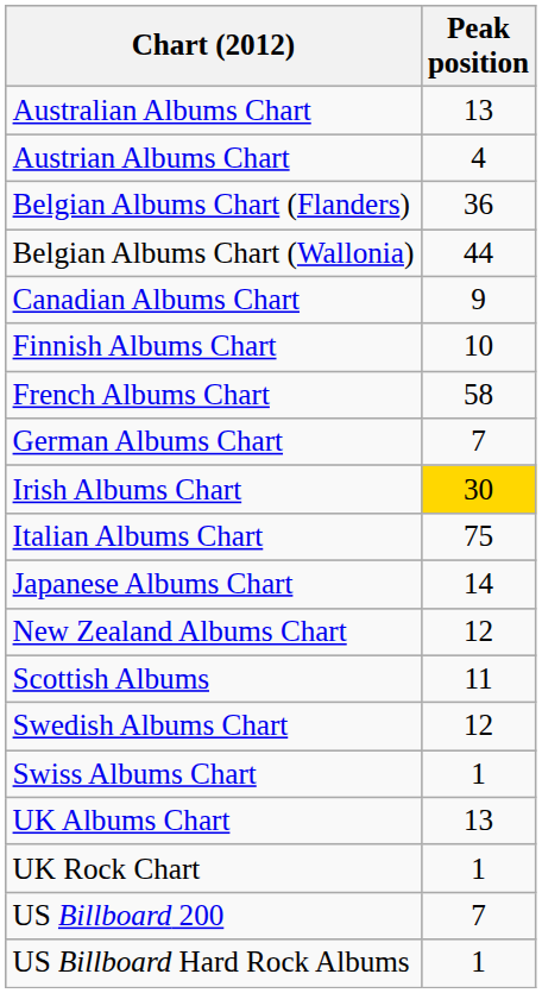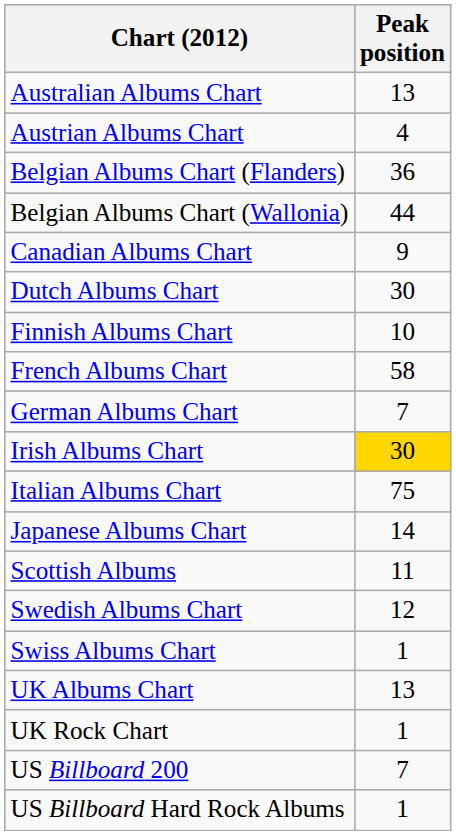 <table class="wikitable sortable">
 <tr>
 <th>Chart (2012)</th>
 <th>Peak<br>position</th>
 </tr>
 <tr>
 <td><a href='#'>Australian Albums Chart</a></td>
 <td style="text-align:center;">13</td>
 </tr>
 <tr>
 <td><a href='#'>Austrian Albums Chart</a></td>
 <td style="text-align:center;">4</td>
 </tr>
 <tr>
 <td><a href='#'>Belgian Albums Chart</a> (<a href='#'>Flanders</a>)</td>
 <td align="center">36</td>
 </tr>
 <tr>
 <td>Belgian Albums Chart (<a href='#'>Wallonia</a>)</td>
 <td align="center">44</td>
 </tr>
 <tr>
 <td><a href='#'>Canadian Albums Chart</a></td>
 <td style="text-align:center;">9</td>
 </tr>
 <tr>
+<td><a href='#'>Dutch Albums Chart</a></td>
+<td style="text-align:center;">30</td>
+</tr>
+<tr>
 <td><a href='#'>Finnish Albums Chart</a></td>
 <td style="text-align:center;">10</td>
 </tr>
 <tr>
 <td><a href='#'>French Albums Chart</a></td>
 <td style="text-align:center;">58</td>
 </tr>
 <tr>
 <td><a href='#'>German Albums Chart</a></td>
 <td style="text-align:center;">7</td>
 </tr>
 <tr>
 <td><a href='#'>Irish Albums Chart</a></td>
 <td style="background: gold; text-align:center;">30</td>
 </tr>
 <tr>
 <td><a href='#'>Italian Albums Chart</a></td>
 <td style="text-align:center;">75</td>
 </tr>
 <tr>
 <td><a href='#'>Japanese Albums Chart</a></td>
 <td style="text-align:center;">14</td>
-</tr>
-<tr>
-<td><a href='#'>New Zealand Albums Chart</a></td>
-<td style="text-align:center;">12</td>
 </tr>
 <tr>
 <td><a href='#'>Scottish Albums</a></td>
 <td align="center">11</td>
 </tr>
 <tr>
 <td><a href='#'>Swedish Albums Chart</a></td>
 <td style="text-align:center;">12</td>
 </tr>
 <tr>
 <td><a href='#'>Swiss Albums Chart</a></td>
 <td style="text-align:center;">1</td>
 </tr>
 <tr>
 <td><a href='#'>UK Albums Chart</a></td>
 <td style="text-align:center;">13</td>
 </tr>
 <tr>
 <td>UK Rock Chart</td>
 <td style="text-align:center;">1</td>
 </tr>
 <tr>
 <td>US <a href='#'><em>Billboard</em> 200</a></td>
 <td style="text-align:center;">7</td>
 </tr>
 <tr>
 <td>US <em>Billboard</em> Hard Rock Albums</td>
 <td style="text-align:center;">1</td>
 </tr>
 </table>
